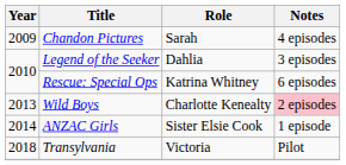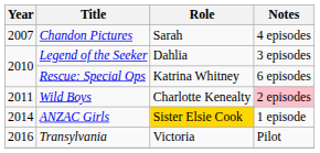 <table class="wikitable sortable">
 <tr>
 <th>Year</th>
 <th>Title</th>
 <th>Role</th>
 <th class="unsortable">Notes</th>
 </tr>
 <tr>
-<td>2009</td>
+<td>2007</td>
 <td><em><a href='#'>Chandon Pictures</a></em></td>
 <td>Sarah</td>
 <td>4 episodes</td>
 </tr>
 <tr>
 <td rowspan="2">2010</td>
 <td><em><a href='#'>Legend of the Seeker</a></em></td>
 <td>Dahlia</td>
 <td>3 episodes</td>
 </tr>
 <tr>
 <td><em><a href='#'>Rescue: Special Ops</a></em></td>
 <td>Katrina Whitney</td>
 <td>6 episodes</td>
 </tr>
 <tr>
-<td>2013</td>
+<td>2011</td>
 <td><em><a href='#'>Wild Boys</a></em></td>
 <td>Charlotte Kenealty</td>
 <td style="background: pink;">2 episodes</td>
 </tr>
 <tr>
 <td>2014</td>
 <td><em><a href='#'>ANZAC Girls</a></em></td>
-<td>Sister Elsie Cook</td>
+<td style="background: gold;">Sister Elsie Cook</td>
 <td>1 episode</td>
 </tr>
 <tr>
-<td>2018</td>
+<td>2016</td>
 <td><em>Transylvania</em></td>
 <td>Victoria</td>
 <td>Pilot</td>
 </tr>
 <tr>
 </tr>
 </table>
